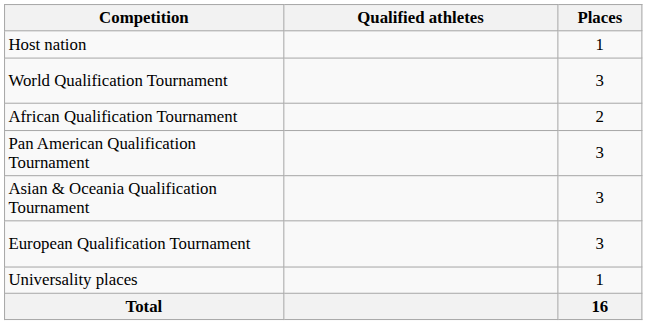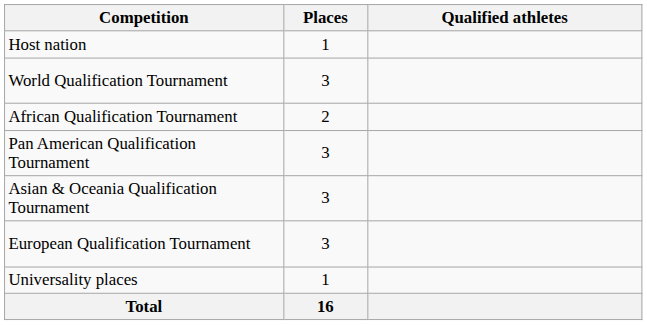 <table class = "wikitable">
 <tr>
 <th width=300>Competition</th>
+<th width=80>Places</th>
 <th width=300>Qualified athletes</th>
-<th width=80>Places</th>
 </tr>
 <tr>
 <td>Host nation</td>
+<td align="center">1</td>
 <td></td>
-<td align="center">1</td>
 </tr>
 <tr>
 <td>World Qualification Tournament</td>
+<td align="center">3</td>
 <td><br><br></td>
-<td align="center">3</td>
 </tr>
 <tr>
 <td>African Qualification Tournament</td>
+<td align="center">2</td>
 <td><br></td>
-<td align="center">2</td>
 </tr>
 <tr>
 <td>Pan American Qualification Tournament</td>
+<td align="center">3</td>
 <td><br><br></td>
-<td align="center">3</td>
 </tr>
 <tr>
 <td>Asian & Oceania Qualification Tournament</td>
+<td align="center">3</td>
 <td><br><br></td>
-<td align="center">3</td>
 </tr>
 <tr>
 <td>European Qualification Tournament</td>
+<td align="center">3</td>
 <td><br><br></td>
-<td align="center">3</td>
 </tr>
 <tr>
 <td>Universality places</td>
+<td align="center">1</td>
 <td></td>
-<td align="center">1</td>
 </tr>
 <tr>
 <th>Total</th>
+<th>16</th>
 <th></th>
-<th>16</th>
 </tr>
 </table>
